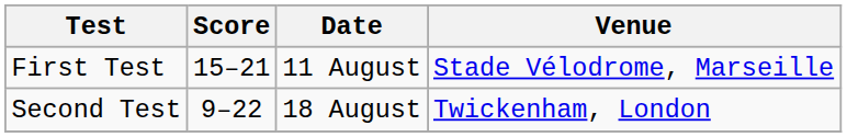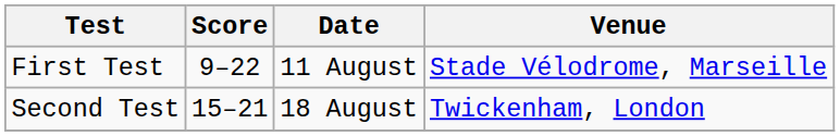 <table class="wikitable">
 <tr>
 <th>Test</th>
 <th>Score</th>
 <th>Date</th>
 <th>Venue</th>
 </tr>
 <tr>
 <td>First Test</td>
-<td align=center>15–21</td>
+<td align=center>9–22</td>
 <td>11 August</td>
 <td><a href='#'>Stade Vélodrome</a>, <a href='#'>Marseille</a></td>
 </tr>
 <tr>
 <td>Second Test</td>
-<td align=center>9–22</td>
+<td align=center>15–21</td>
 <td>18 August</td>
 <td><a href='#'>Twickenham</a>, <a href='#'>London</a></td>
 </tr>
 <tr>
 </tr>
 </table>
